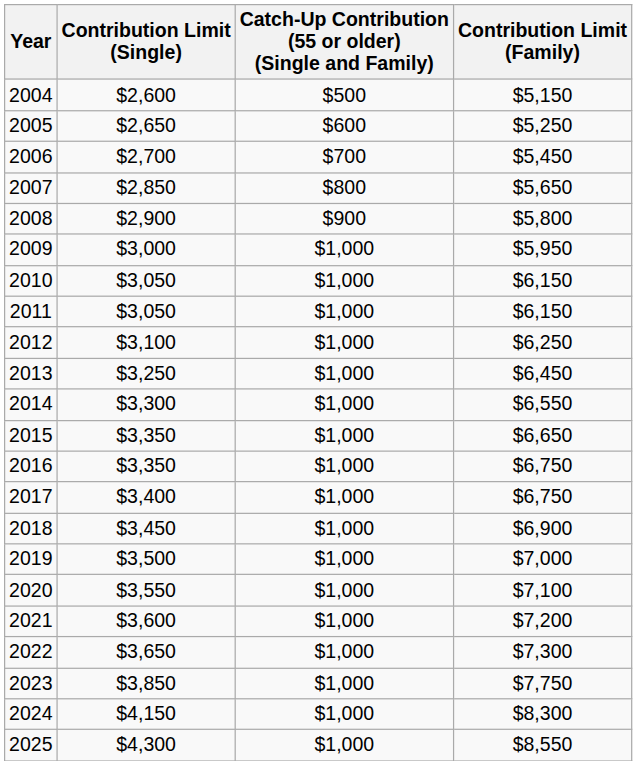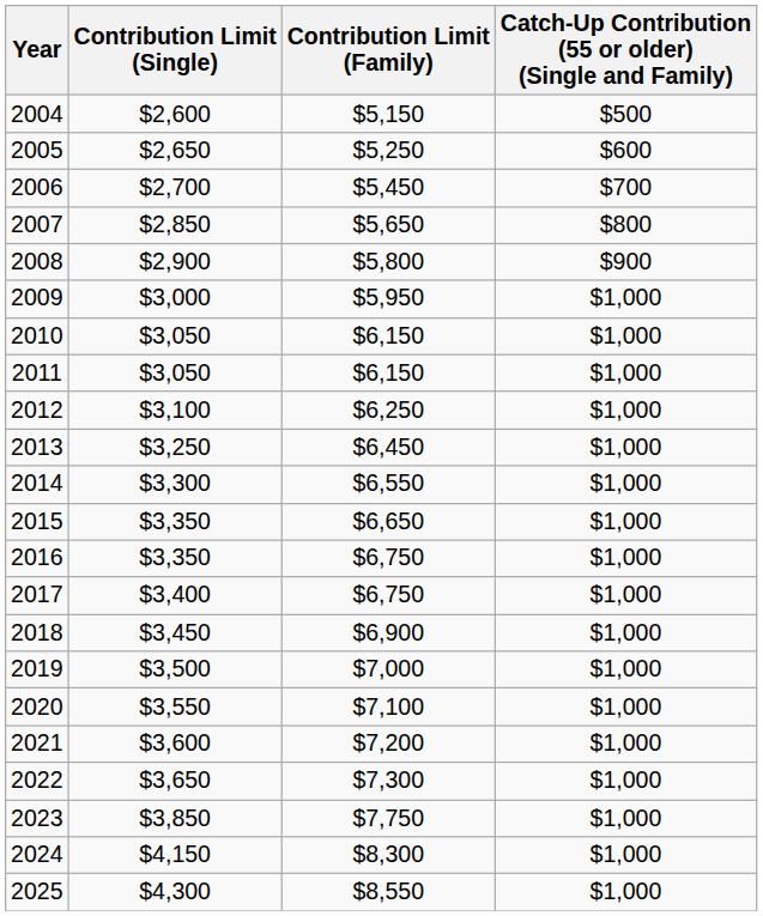 <table class="wikitable" style="text-align:center">
 <tr>
 <th>Year</th>
 <th>Contribution Limit <br> (Single)</th>
+<th>Contribution Limit <br> (Family)</th>
 <th>Catch-Up Contribution <br> (55 or older) <br> (Single and Family)</th>
-<th>Contribution Limit <br> (Family)</th>
 </tr>
 <tr>
 <td>2004</td>
 <td>$2,600</td>
+<td>$5,150</td>
 <td>$500</td>
-<td>$5,150</td>
 </tr>
 <tr>
 <td>2005</td>
 <td>$2,650</td>
+<td>$5,250</td>
 <td>$600</td>
-<td>$5,250</td>
 </tr>
 <tr>
 <td>2006</td>
 <td>$2,700</td>
+<td>$5,450</td>
 <td>$700</td>
-<td>$5,450</td>
 </tr>
 <tr>
 <td>2007</td>
 <td>$2,850</td>
+<td>$5,650</td>
 <td>$800</td>
-<td>$5,650</td>
 </tr>
 <tr>
 <td>2008</td>
 <td>$2,900</td>
+<td>$5,800</td>
 <td>$900</td>
-<td>$5,800</td>
 </tr>
 <tr>
 <td>2009</td>
 <td>$3,000</td>
+<td>$5,950</td>
 <td>$1,000</td>
-<td>$5,950</td>
 </tr>
 <tr>
 <td>2010</td>
 <td>$3,050</td>
+<td>$6,150</td>
 <td>$1,000</td>
-<td>$6,150</td>
 </tr>
 <tr>
 <td>2011</td>
 <td>$3,050</td>
+<td>$6,150</td>
 <td>$1,000</td>
-<td>$6,150</td>
 </tr>
 <tr>
 <td>2012</td>
 <td>$3,100</td>
+<td>$6,250</td>
 <td>$1,000</td>
-<td>$6,250</td>
 </tr>
 <tr>
 <td>2013</td>
 <td>$3,250</td>
+<td>$6,450</td>
 <td>$1,000</td>
-<td>$6,450</td>
 </tr>
 <tr>
 <td>2014</td>
 <td>$3,300</td>
+<td>$6,550</td>
 <td>$1,000</td>
-<td>$6,550</td>
 </tr>
 <tr>
 <td>2015</td>
 <td>$3,350</td>
+<td>$6,650</td>
 <td>$1,000</td>
-<td>$6,650</td>
 </tr>
 <tr>
 <td>2016</td>
 <td>$3,350</td>
+<td>$6,750</td>
 <td>$1,000</td>
-<td>$6,750</td>
 </tr>
 <tr>
 <td>2017</td>
 <td>$3,400</td>
+<td>$6,750</td>
 <td>$1,000</td>
-<td>$6,750</td>
 </tr>
 <tr>
 <td>2018</td>
 <td>$3,450</td>
+<td>$6,900</td>
 <td>$1,000</td>
-<td>$6,900</td>
 </tr>
 <tr>
 <td>2019</td>
 <td>$3,500</td>
+<td>$7,000</td>
 <td>$1,000</td>
-<td>$7,000</td>
 </tr>
 <tr>
 <td>2020</td>
 <td>$3,550</td>
+<td>$7,100</td>
 <td>$1,000</td>
-<td>$7,100</td>
 </tr>
 <tr>
 <td>2021</td>
 <td>$3,600</td>
+<td>$7,200</td>
 <td>$1,000</td>
-<td>$7,200</td>
 </tr>
 <tr>
 <td>2022</td>
 <td>$3,650</td>
+<td>$7,300</td>
 <td>$1,000</td>
-<td>$7,300</td>
 </tr>
 <tr>
 <td>2023</td>
 <td>$3,850</td>
+<td>$7,750</td>
 <td>$1,000</td>
-<td>$7,750</td>
 </tr>
 <tr>
 <td>2024</td>
 <td>$4,150</td>
+<td>$8,300</td>
 <td>$1,000</td>
-<td>$8,300</td>
 </tr>
 <tr>
 <td>2025</td>
 <td>$4,300</td>
+<td>$8,550</td>
 <td>$1,000</td>
-<td>$8,550</td>
 </tr>
 </table>
